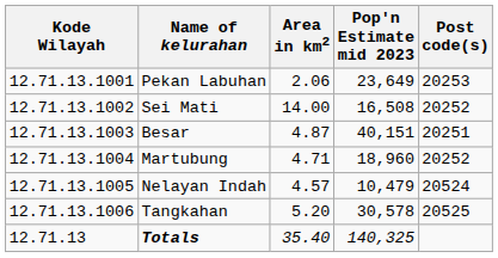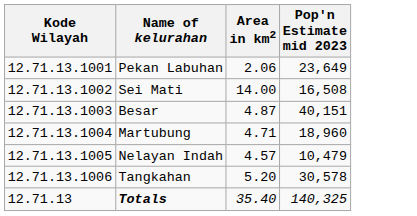 <table class="sortable wikitable">
 <tr>
 <th>Kode<br>Wilayah</th>
 <th>Name of <br><em>kelurahan</em></th>
 <th>Area <br>in km<sup>2</sup></th>
 <th>Pop'n<br>Estimate<br>mid 2023</th>
-<th>Post<br>code(s)</th>
 </tr>
 <tr>
 <td>12.71.13.1001</td>
 <td>Pekan Labuhan</td>
 <td align="right">2.06</td>
 <td align="right">23,649</td>
-<td>20253</td>
 </tr>
 <tr>
 <td>12.71.13.1002</td>
 <td>Sei Mati</td>
 <td align="right">14.00</td>
 <td align="right">16,508</td>
-<td>20252</td>
 </tr>
 <tr>
 <td>12.71.13.1003</td>
 <td>Besar</td>
 <td align="right">4.87</td>
 <td align="right">40,151</td>
-<td>20251</td>
 </tr>
 <tr>
 <td>12.71.13.1004</td>
 <td>Martubung</td>
 <td align="right">4.71</td>
 <td align="right">18,960</td>
-<td>20252</td>
 </tr>
 <tr>
 <td>12.71.13.1005</td>
 <td>Nelayan Indah</td>
 <td align="right">4.57</td>
 <td align="right">10,479</td>
-<td>20524</td>
 </tr>
 <tr>
 <td>12.71.13.1006</td>
 <td>Tangkahan</td>
 <td align="right">5.20</td>
 <td align="right">30,578</td>
-<td>20525</td>
 </tr>
 <tr>
 <td>12.71.13</td>
 <td><strong><em>Totals</em></strong></td>
 <td align="right"><em>35.40</em></td>
 <td align="right"><em>140,325</em></td>
-<td></td>
 </tr>
 </table>
